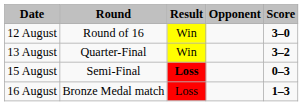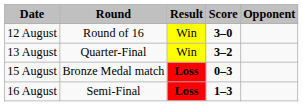 <table class="wikitable">
 <tr>
 <td bgcolor="silver" align="center" valign="middle"><strong>Date</strong></td>
 <td bgcolor="silver" align="center" valign="middle"><strong>Round</strong></td>
 <td bgcolor="silver" align="center" valign="middle"><strong>Result</strong></td>
+<td bgcolor="silver" align="center" valign="middle"><strong>Score</strong></td>
 <td bgcolor="silver" align="center" valign="middle"><strong>Opponent</strong></td>
-<td bgcolor="silver" align="center" valign="middle"><strong>Score</strong></td>
 </tr>
 <tr>
 <td align="center">12 August</td>
 <td align="center">Round of 16</td>
 <td bgcolor="yellow" align="center">Win</td>
+<td align="center"><strong>3–0</strong></td>
 <td></td>
-<td align="center"><strong>3–0</strong></td>
 </tr>
 <tr>
 <td align="center">13 August</td>
 <td align="center">Quarter-Final</td>
 <td bgcolor="yellow" align="center">Win</td>
+<td align="center"><strong>3–2</strong></td>
 <td></td>
-<td align="center"><strong>3–2</strong></td>
 </tr>
 <tr>
 <td align="center">15 August</td>
-<td align="center">Semi-Final</td>
+<td align="center">Bronze Medal match</td>
 <td bgcolor="red" align="center"><strong>Loss</strong></td>
+<td align="center"><strong>0–3</strong></td>
 <td></td>
-<td align="center"><strong>0–3</strong></td>
 </tr>
 <tr>
 <td align="center">16 August</td>
-<td align="center">Bronze Medal match</td>
-<td bgcolor="red" align="center">Loss</td>
+<td align="center">Semi-Final</td>
+<td bgcolor="red" align="center"><strong>Loss</strong></td>
+<td align="center"><strong>1–3</strong></td>
 <td></td>
-<td align="center"><strong>1–3</strong></td>
 </tr>
 </table>
